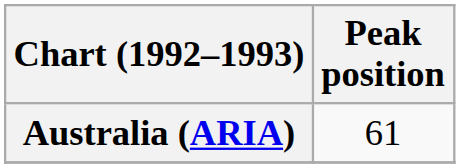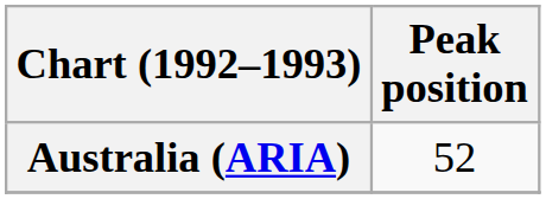 <table class="wikitable sortable plainrowheaders" style="text-align:center">
 <tr>
 <th scope="col">Chart (1992–1993)</th>
 <th scope="col">Peak<br>position</th>
 </tr>
 <tr>
 <th scope="row">Australia (<a href='#'>ARIA</a>)</th>
-<td>61</td>
+<td>52</td>
 </tr>
 <tr>
 </tr>
 <tr>
 </tr>
 <tr>
 </tr>
 <tr>
 </tr>
 </table>
